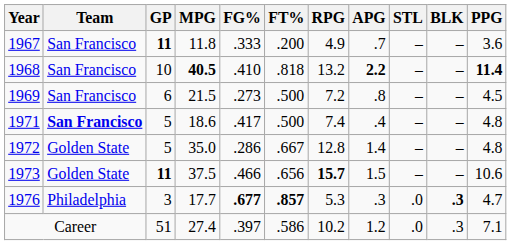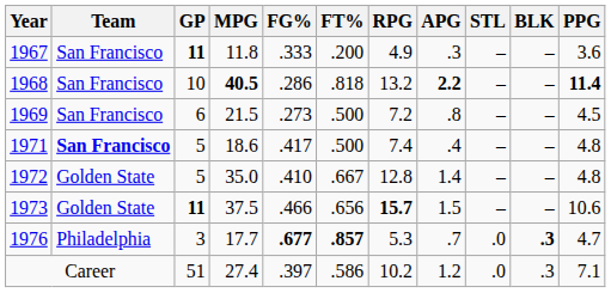 <table class="wikitable sortable" style="font-size:95%; text-align:right;">
 <tr>
 <th>Year</th>
 <th>Team</th>
 <th>GP</th>
 <th>MPG</th>
 <th>FG%</th>
 <th>FT%</th>
 <th>RPG</th>
 <th>APG</th>
 <th>STL</th>
 <th>BLK</th>
 <th>PPG</th>
 </tr>
 <tr>
 <td style="text-align:left;"><a href='#'>1967</a></td>
 <td style="text-align:left;"><a href='#'>San Francisco</a></td>
 <td><strong>11</strong></td>
 <td>11.8</td>
 <td>.333</td>
 <td>.200</td>
 <td>4.9</td>
-<td>.7</td>
+<td>.3</td>
 <td>–</td>
 <td>–</td>
 <td>3.6</td>
 </tr>
 <tr>
 <td style="text-align:left;"><a href='#'>1968</a></td>
 <td style="text-align:left;"><a href='#'>San Francisco</a></td>
 <td>10</td>
 <td><strong>40.5</strong></td>
-<td>.410</td>
+<td>.286</td>
 <td>.818</td>
 <td>13.2</td>
 <td><strong>2.2</strong></td>
 <td>–</td>
 <td>–</td>
 <td><strong>11.4</strong></td>
 </tr>
 <tr>
 <td style="text-align:left;"><a href='#'>1969</a></td>
 <td style="text-align:left;"><a href='#'>San Francisco</a></td>
 <td>6</td>
 <td>21.5</td>
 <td>.273</td>
 <td>.500</td>
 <td>7.2</td>
 <td>.8</td>
 <td>–</td>
 <td>–</td>
 <td>4.5</td>
 </tr>
 <tr>
 <td style="text-align:left;"><a href='#'>1971</a></td>
 <td style="text-align:left;"><strong><a href='#'>San Francisco</a></strong></td>
 <td>5</td>
 <td>18.6</td>
 <td>.417</td>
 <td>.500</td>
 <td>7.4</td>
 <td>.4</td>
 <td>–</td>
 <td>–</td>
 <td>4.8</td>
 </tr>
 <tr>
 <td style="text-align:left;"><a href='#'>1972</a></td>
 <td style="text-align:left;"><a href='#'>Golden State</a></td>
 <td>5</td>
 <td>35.0</td>
-<td>.286</td>
+<td>.410</td>
 <td>.667</td>
 <td>12.8</td>
 <td>1.4</td>
 <td>–</td>
 <td>–</td>
 <td>4.8</td>
 </tr>
 <tr>
 <td style="text-align:left;"><a href='#'>1973</a></td>
 <td style="text-align:left;"><a href='#'>Golden State</a></td>
 <td><strong>11</strong></td>
 <td>37.5</td>
 <td>.466</td>
 <td>.656</td>
 <td><strong>15.7</strong></td>
 <td>1.5</td>
 <td>–</td>
 <td>–</td>
 <td>10.6</td>
 </tr>
 <tr>
 <td style="text-align:left;"><a href='#'>1976</a></td>
 <td style="text-align:left;"><a href='#'>Philadelphia</a></td>
 <td>3</td>
 <td>17.7</td>
 <td><strong>.677</strong></td>
 <td><strong>.857</strong></td>
 <td>5.3</td>
-<td>.3</td>
+<td>.7</td>
 <td>.0</td>
 <td><strong>.3</strong></td>
 <td>4.7</td>
 </tr>
 <tr class="sortbottom">
 <td colspan="2" style="text-align:center;">Career</td>
 <td>51</td>
 <td>27.4</td>
 <td>.397</td>
 <td>.586</td>
 <td>10.2</td>
 <td>1.2</td>
 <td>.0</td>
 <td>.3</td>
 <td>7.1</td>
 </tr>
 </table>
